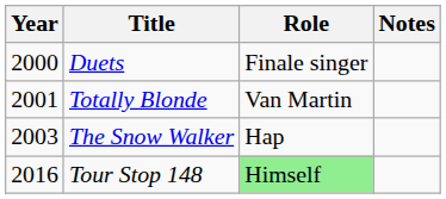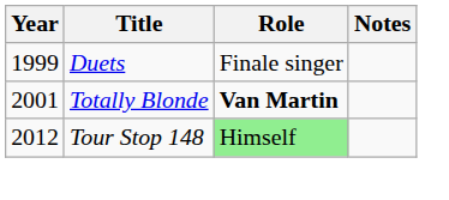 <table class="wikitable sortable">
 <tr>
 <th>Year</th>
 <th>Title</th>
 <th>Role</th>
 <th class="unsortable">Notes</th>
 </tr>
 <tr>
-<td>2000</td>
+<td>1999</td>
 <td><em><a href='#'>Duets</a></em></td>
 <td>Finale singer</td>
 <td></td>
 </tr>
 <tr>
 <td>2001</td>
 <td><em><a href='#'>Totally Blonde</a></em></td>
-<td>Van Martin</td>
+<td><strong>Van Martin</strong></td>
 <td></td>
 </tr>
 <tr>
-<td>2003</td>
-<td data-sort-value="Snow Walker, The"><em><a href='#'>The Snow Walker</a></em></td>
-<td>Hap</td>
-<td></td>
-</tr>
-<tr>
-<td>2016</td>
+<td>2012</td>
 <td><em>Tour Stop 148</em></td>
 <td style="background: lightgreen;">Himself</td>
 <td></td>
 </tr>
 </table>
